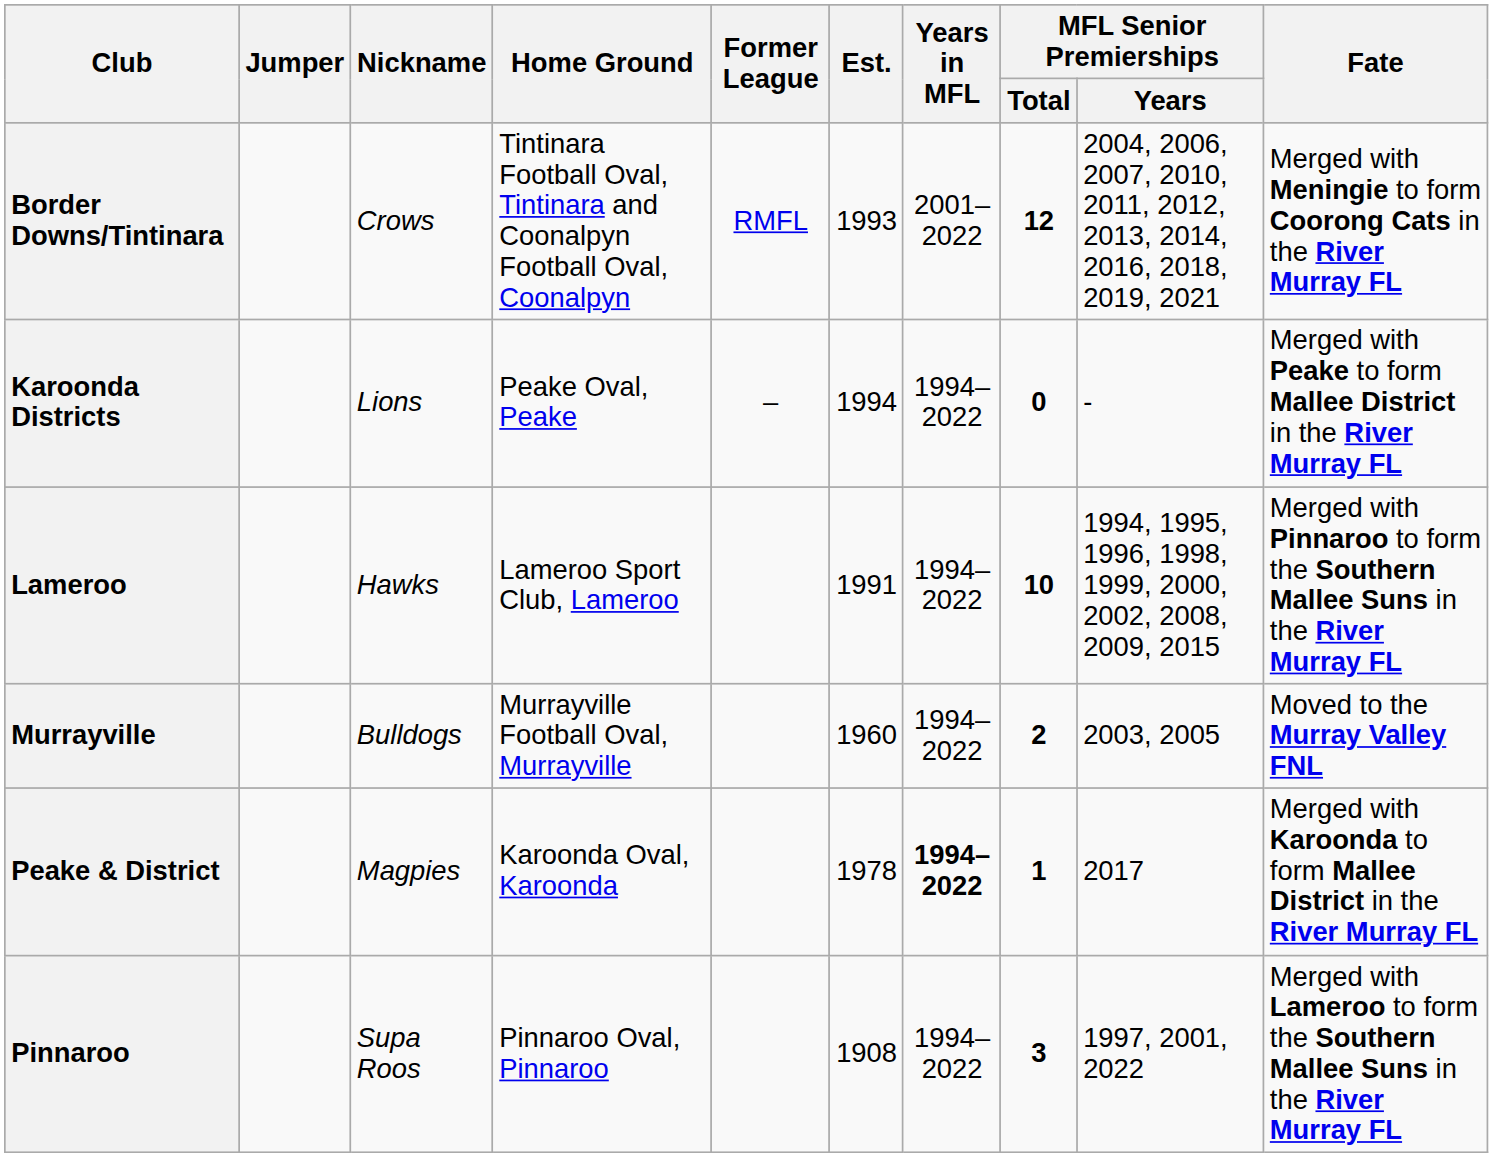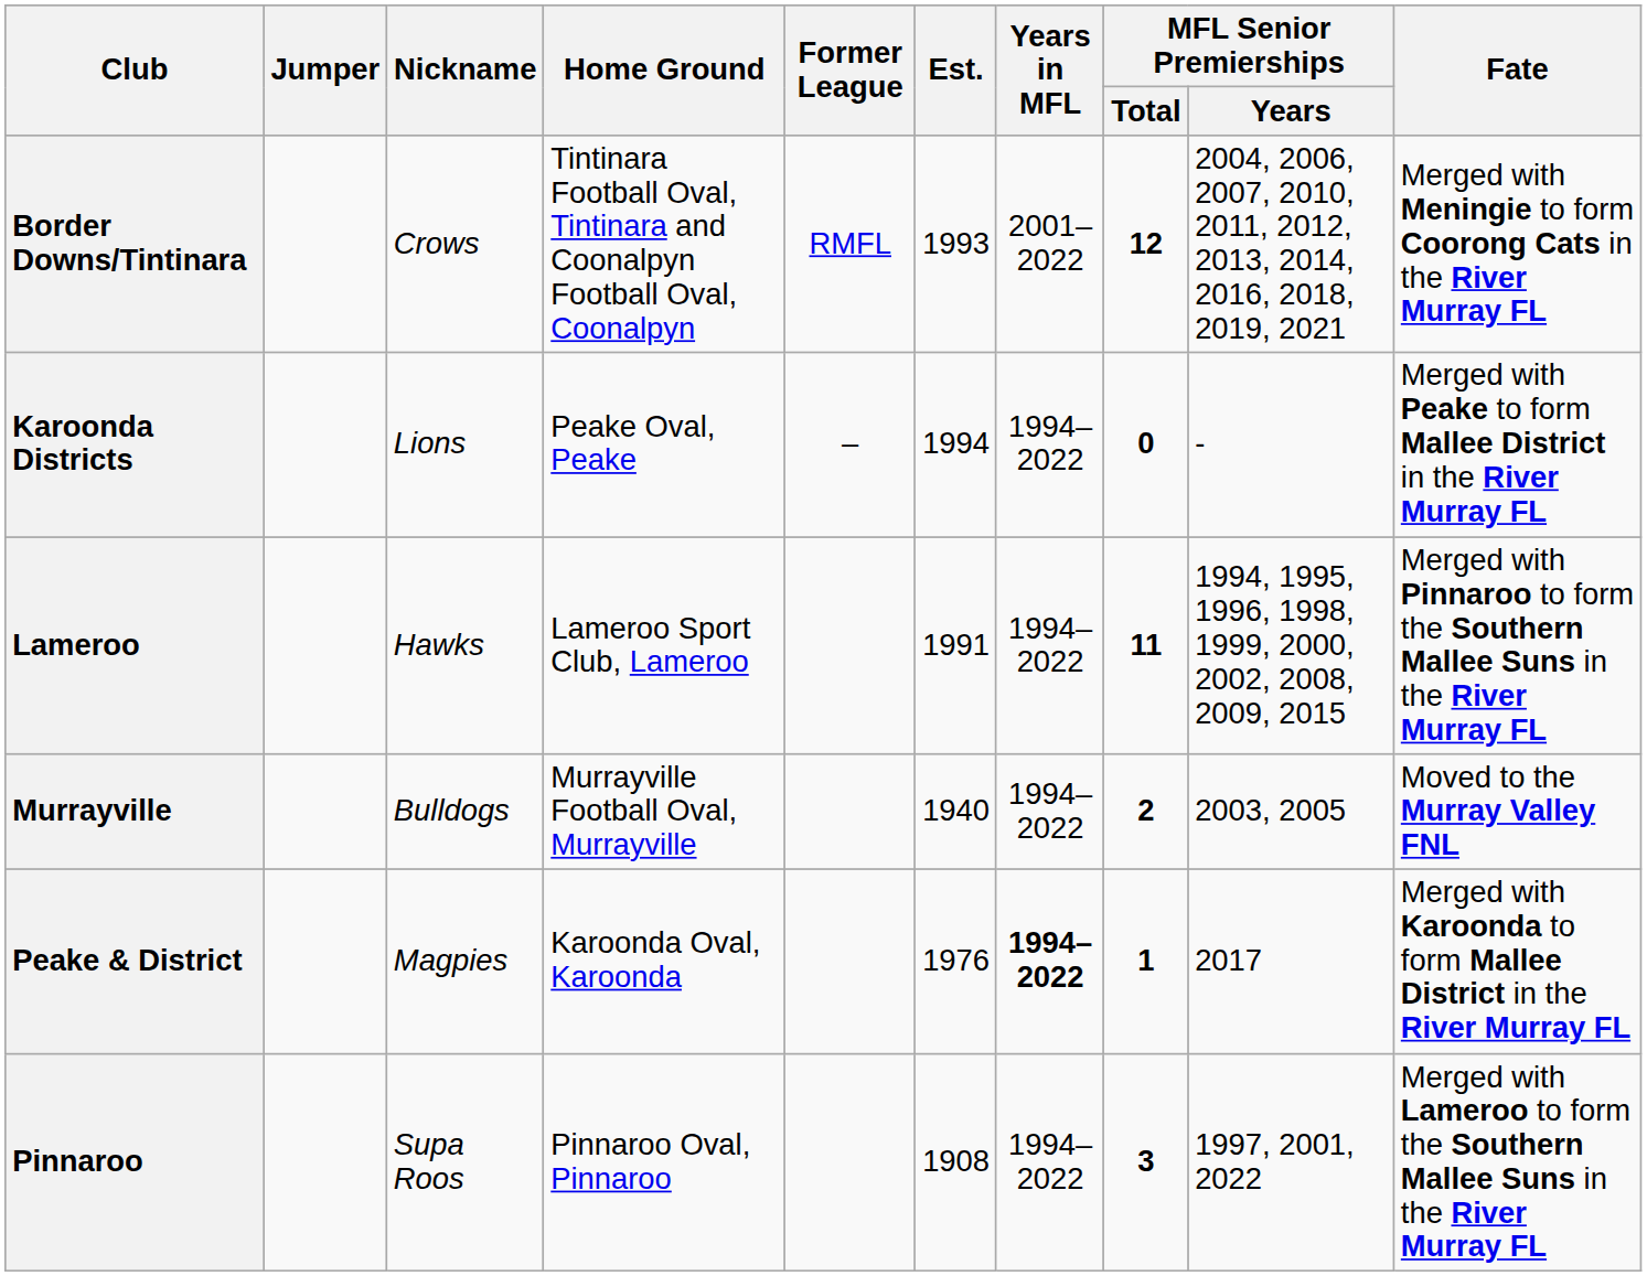 <table class="wikitable sortable">
 <tr>
 <th rowspan="2">Club</th>
 <th rowspan="2">Jumper</th>
 <th rowspan="2">Nickname</th>
 <th rowspan="2">Home Ground</th>
 <th rowspan="2">Former League</th>
 <th rowspan="2">Est.</th>
 <th rowspan="2">Years in MFL</th>
 <th colspan="2">MFL Senior Premierships</th>
 <th rowspan="2">Fate</th>
 </tr>
 <tr>
 <th>Total</th>
 <th>Years</th>
 </tr>
 <tr>
 <th style="text-align:left">Border Downs/Tintinara</th>
 <td></td>
 <td><em>Crows</em></td>
 <td>Tintinara Football Oval, <a href='#'>Tintinara</a> and Coonalpyn Football Oval, <a href='#'>Coonalpyn</a></td>
 <td style="text-align:center;"><a href='#'>RMFL</a></td>
 <td style="text-align:center;">1993</td>
 <td style="text-align:center;">2001–2022</td>
 <td style="text-align:center;"><strong>12</strong></td>
 <td>2004, 2006, 2007, 2010, 2011, 2012, 2013, 2014, 2016, 2018, 2019, 2021</td>
 <td>Merged with <strong>Meningie</strong> to form <strong>Coorong Cats</strong> in the <a href='#'><strong>River Murray FL</strong></a></td>
 </tr>
 <tr>
 <th style="text-align:left">Karoonda Districts</th>
 <td></td>
 <td><em>Lions</em></td>
 <td>Peake Oval, <a href='#'>Peake</a></td>
 <td style="text-align:center;">–</td>
 <td style="text-align:center;">1994</td>
 <td style="text-align:center;">1994–2022</td>
 <td style="text-align:center;"><strong>0</strong></td>
 <td>-</td>
 <td>Merged with <strong>Peake</strong> to form <strong>Mallee District</strong> in the <a href='#'><strong>River Murray FL</strong></a></td>
 </tr>
 <tr>
 <th style="text-align:left">Lameroo</th>
 <td></td>
 <td><em>Hawks</em></td>
 <td>Lameroo Sport Club, <a href='#'>Lameroo</a></td>
 <td style="text-align:center;"></td>
 <td style="text-align:center;">1991</td>
 <td style="text-align:center;">1994–2022</td>
-<td style="text-align:center;"><strong>10</strong></td>
+<td style="text-align:center;"><strong>11</strong></td>
 <td>1994, 1995, 1996, 1998, 1999, 2000, 2002, 2008, 2009, 2015</td>
 <td>Merged with <strong>Pinnaroo</strong> to form the <strong>Southern Mallee Suns</strong> in the <strong><a href='#'>River Murray FL</a></strong></td>
 </tr>
 <tr>
 <th style="text-align:left">Murrayville</th>
 <td></td>
 <td><em>Bulldogs</em></td>
 <td>Murrayville Football Oval, <a href='#'>Murrayville</a></td>
 <td style="text-align:center;"></td>
-<td style="text-align:center;">1960</td>
+<td style="text-align:center;">1940</td>
 <td style="text-align:center;">1994–2022</td>
 <td style="text-align:center;"><strong>2</strong></td>
 <td>2003, 2005</td>
 <td>Moved to the <a href='#'><strong>Murray Valley FNL</strong></a></td>
 </tr>
 <tr>
 <th style="text-align:left">Peake & District</th>
 <td></td>
 <td><em>Magpies</em></td>
 <td>Karoonda Oval, <a href='#'>Karoonda</a></td>
 <td style="text-align:center;"></td>
-<td style="text-align:center;">1978</td>
+<td style="text-align:center;">1976</td>
 <td style="text-align:center;"><strong>1994–2022</strong></td>
 <td style="text-align:center;"><strong>1</strong></td>
 <td>2017</td>
 <td>Merged with <strong>Karoonda</strong> to form <strong>Mallee District</strong> in the <strong><a href='#'>River Murray FL</a></strong></td>
 </tr>
 <tr>
 <th style="text-align:left">Pinnaroo</th>
 <td></td>
 <td><em>Supa Roos</em></td>
 <td>Pinnaroo Oval, <a href='#'>Pinnaroo</a></td>
 <td style="text-align:center;"></td>
 <td style="text-align:center;">1908</td>
 <td style="text-align:center;">1994–2022</td>
 <td style="text-align:center;"><strong>3</strong></td>
 <td>1997, 2001, 2022</td>
 <td>Merged with <strong>Lameroo</strong> to form the <strong>Southern Mallee Suns</strong> in the <strong><a href='#'>River Murray FL</a></strong></td>
 </tr>
 </table>
